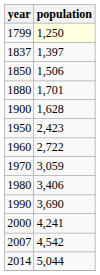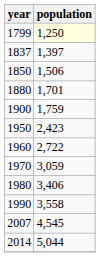 <table class="wikitable">
 <tr>
 <th>year</th>
 <th>population</th>
 </tr>
 <tr>
 <td>1799</td>
 <td style="background: lightyellow;">1,250</td>
 </tr>
 <tr>
 <td>1837</td>
 <td>1,397</td>
 </tr>
 <tr>
 <td>1850</td>
 <td>1,506</td>
 </tr>
 <tr>
 <td>1880</td>
 <td>1,701</td>
 </tr>
 <tr>
 <td>1900</td>
-<td>1,628</td>
+<td>1,759</td>
 </tr>
 <tr>
 <td>1950</td>
 <td>2,423</td>
 </tr>
 <tr>
 <td>1960</td>
 <td>2,722</td>
 </tr>
 <tr>
 <td>1970</td>
 <td>3,059</td>
 </tr>
 <tr>
 <td>1980</td>
 <td>3,406</td>
 </tr>
 <tr>
 <td>1990</td>
-<td>3,690</td>
-</tr>
-<tr>
-<td>2000</td>
-<td>4,241</td>
+<td>3,558</td>
 </tr>
 <tr>
 <td>2007</td>
-<td>4,542</td>
+<td>4,545</td>
 </tr>
 <tr>
 <td>2014</td>
 <td>5,044</td>
 </tr>
 <tr>
 </tr>
 </table>
